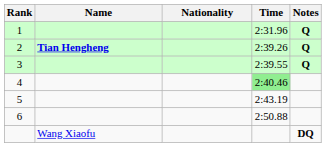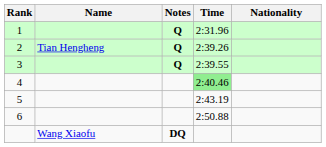 <table class="wikitable sortable" style="text-align:center">
 <tr>
 <th>Rank</th>
 <th style="width:180px">Name</th>
+<th>Notes</th>
+<th>Time</th>
 <th style="width:125px">Nationality</th>
-<th>Time</th>
-<th>Notes</th>
 </tr>
 <tr style="background:#cfc;">
 <td>1</td>
 <td style="text-align:left;"></td>
+<td><strong>Q</strong></td>
+<td>2:31.96</td>
 <td style="text-align:left;"></td>
-<td>2:31.96</td>
-<td><strong>Q</strong></td>
 </tr>
 <tr style="background:#cfc;">
 <td>2</td>
-<td style="text-align:left;"><strong><a href='#'>Tian Hengheng</a></strong></td>
+<td style="text-align:left;"><a href='#'>Tian Hengheng</a></td>
+<td><strong>Q</strong></td>
+<td>2:39.26</td>
 <td style="text-align:left;"></td>
-<td>2:39.26</td>
-<td><strong>Q</strong></td>
 </tr>
 <tr style="background:#cfc;">
 <td>3</td>
 <td style="text-align:left;"></td>
+<td><strong>Q</strong></td>
+<td>2:39.55</td>
 <td style="text-align:left;"></td>
-<td>2:39.55</td>
-<td><strong>Q</strong></td>
 </tr>
 <tr>
 <td>4</td>
 <td style="text-align:left;"></td>
+<td></td>
+<td style="background: lightgreen;">2:40.46</td>
 <td style="text-align:left;"></td>
-<td style="background: lightgreen;">2:40.46</td>
-<td></td>
 </tr>
 <tr>
 <td>5</td>
 <td style="text-align:left;"></td>
+<td></td>
+<td>2:43.19</td>
 <td style="text-align:left;"></td>
-<td>2:43.19</td>
-<td></td>
 </tr>
 <tr>
 <td>6</td>
 <td style="text-align:left;"></td>
+<td></td>
+<td>2:50.88</td>
 <td style="text-align:left;"></td>
-<td>2:50.88</td>
-<td></td>
 </tr>
 <tr>
 <td></td>
 <td style="text-align:left;"><a href='#'>Wang Xiaofu</a></td>
+<td><strong>DQ</strong></td>
+<td></td>
 <td style="text-align:left;"></td>
-<td></td>
-<td><strong>DQ</strong></td>
 </tr>
 </table>
